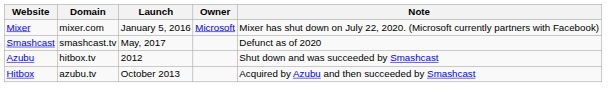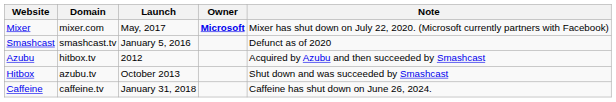 <table class="wikitable">
 <tr>
 <th>Website</th>
 <th>Domain</th>
 <th>Launch</th>
 <th>Owner</th>
 <th>Note</th>
 </tr>
 <tr>
 <td><a href='#'>Mixer</a></td>
 <td>mixer.com</td>
-<td>January 5, 2016</td>
-<td><a href='#'>Microsoft</a></td>
+<td>May, 2017</td>
+<td><strong><a href='#'>Microsoft</a></strong></td>
 <td>Mixer has shut down on July 22, 2020. (Microsoft currently partners with Facebook)</td>
 </tr>
 <tr>
 <td><a href='#'>Smashcast</a></td>
 <td>smashcast.tv</td>
-<td>May, 2017</td>
+<td>January 5, 2016</td>
 <td></td>
 <td>Defunct as of 2020</td>
 </tr>
 <tr>
 <td><a href='#'>Azubu</a></td>
 <td>hitbox.tv</td>
 <td>2012</td>
 <td></td>
-<td>Shut down and was succeeded by <a href='#'>Smashcast</a></td>
+<td>Acquired by <a href='#'>Azubu</a> and then succeeded by <a href='#'>Smashcast</a></td>
 </tr>
 <tr>
 <td><a href='#'>Hitbox</a></td>
 <td>azubu.tv</td>
 <td>October 2013</td>
 <td></td>
-<td>Acquired by <a href='#'>Azubu</a> and then succeeded by <a href='#'>Smashcast</a></td>
+<td>Shut down and was succeeded by <a href='#'>Smashcast</a></td>
+</tr>
+<tr>
+<td><a href='#'>Caffeine</a></td>
+<td>caffeine.tv</td>
+<td>January 31, 2018</td>
+<td></td>
+<td>Caffeine has shut down on June 26, 2024.</td>
 </tr>
 </table>
